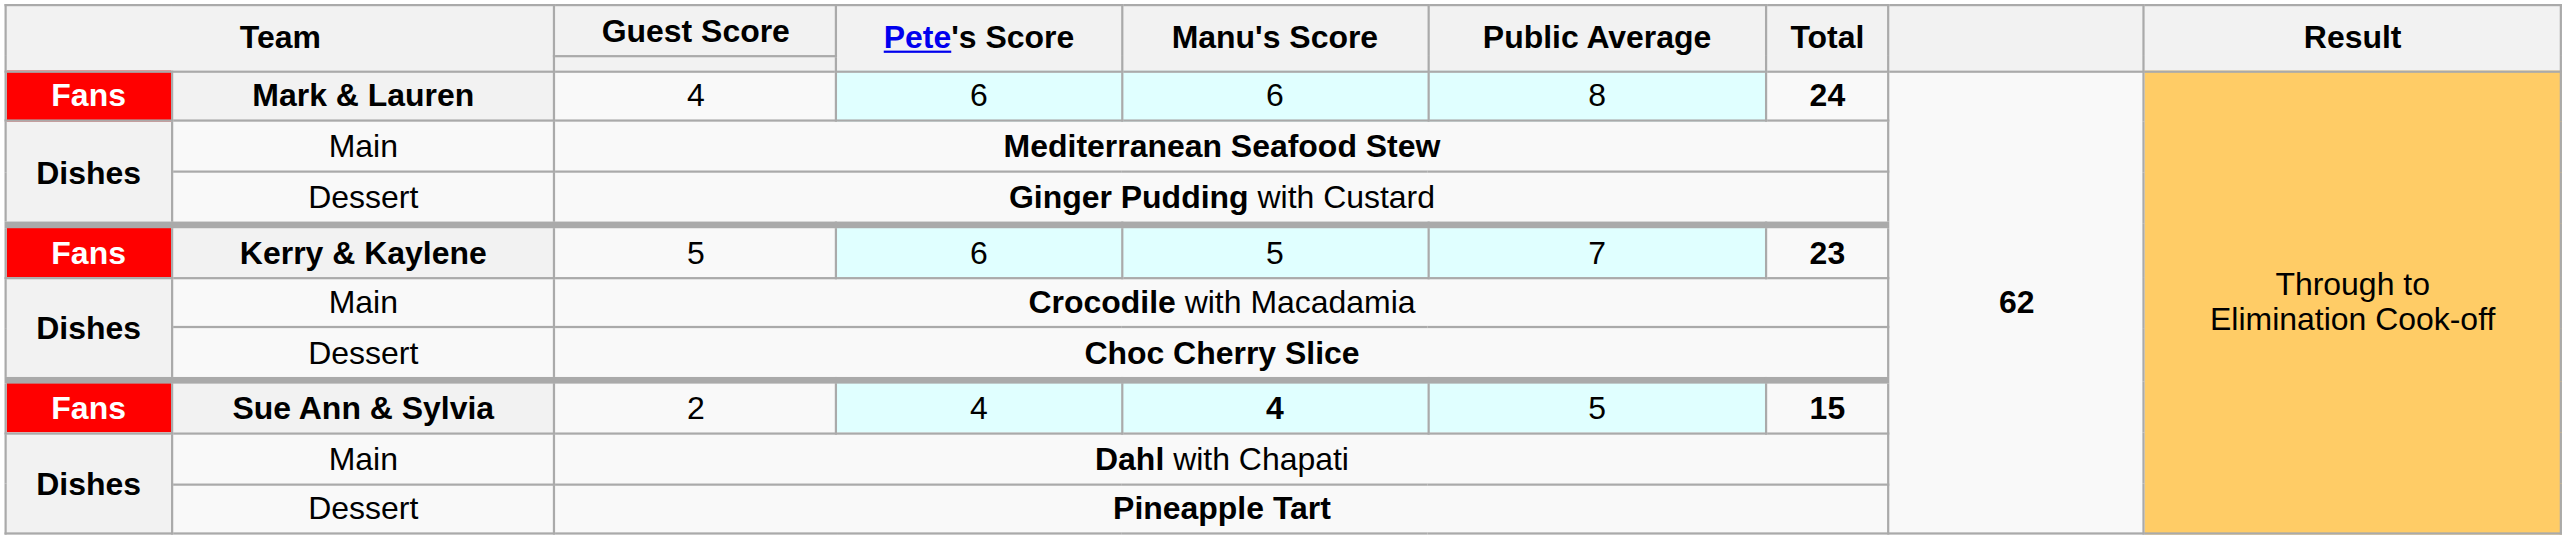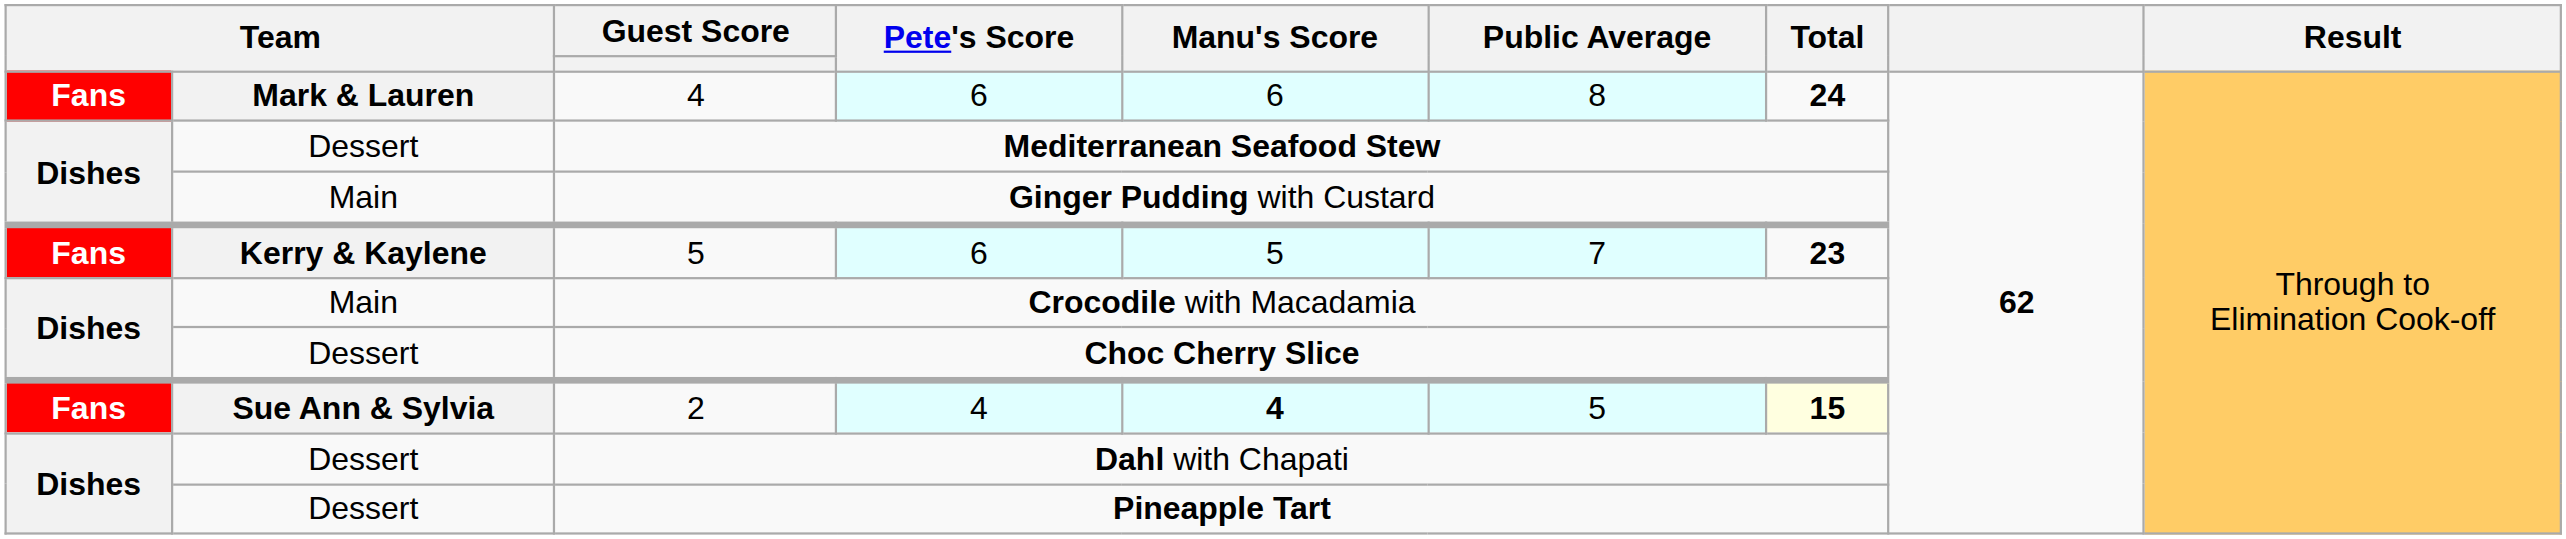 <table class="wikitable plainrowheaders" style="margin:1em auto; text-align:center; font-size:90%; width:80em;">
 <tr>
 <th colspan="2" rowspan="2" scope="col">Team</th>
 <th scope="col">Guest Score</th>
 <th rowspan="2"><a href='#'>Pete</a>'s Score</th>
 <th rowspan="2">Manu's Score</th>
 <th rowspan="2">Public Average</th>
 <th rowspan="2" scope="col">Total<br><small></small></th>
 <th rowspan="2"></th>
 <th rowspan="2">Result</th>
 </tr>
 <tr>
 <th scope="col"></th>
 </tr>
 <tr>
 <th style="text-align:center; background:red; color:white;"><strong>Fans</strong></th>
 <th rowspan="1">Mark & Lauren</th>
 <td rowspan="1">4</td>
 <td rowspan="1" bgcolor="#e0ffff">6</td>
 <td rowspan="1" bgcolor="#e0ffff">6</td>
 <td rowspan="1" bgcolor="#e0ffff">8</td>
 <td rowspan="1"><strong>24</strong></td>
 <td rowspan="9" style="width:10%"><strong>62</strong></td>
 <td rowspan="9" style="text-align:center; background:#FFCC66;">Through to <br> Elimination Cook-off</td>
 </tr>
 <tr>
 <th colspan="1" rowspan="2">Dishes</th>
-<td>Main</td>
+<td>Dessert</td>
 <td colspan="5"><strong>Mediterranean Seafood Stew</strong></td>
 </tr>
 <tr>
-<td>Dessert</td>
+<td>Main</td>
 <td colspan="5"><strong>Ginger Pudding</strong> with Custard</td>
 </tr>
 <tr style="border-top:3px solid #aaa;">
 <th style="text-align:center; background:red; color:white;"><strong>Fans</strong></th>
 <th rowspan="1">Kerry & Kaylene</th>
 <td rowspan="1">5</td>
 <td rowspan="1" bgcolor="#e0ffff">6</td>
 <td rowspan="1" bgcolor="#e0ffff">5</td>
 <td rowspan="1" bgcolor="#e0ffff">7</td>
 <td rowspan="1"><strong>23</strong></td>
 </tr>
 <tr>
 <th colspan="1" rowspan="2">Dishes</th>
 <td>Main</td>
 <td colspan="5"><strong>Crocodile</strong> with Macadamia</td>
 </tr>
 <tr>
 <td>Dessert</td>
 <td colspan="5"><strong>Choc Cherry Slice</strong></td>
 </tr>
 <tr style="border-top:3px solid #aaa;">
 <th style="text-align:center; background:red; color:white;"><strong>Fans</strong></th>
 <th rowspan="1">Sue Ann & Sylvia</th>
 <td rowspan="1">2</td>
 <td rowspan="1" bgcolor="#e0ffff">4</td>
 <td rowspan="1" bgcolor="#e0ffff"><strong>4</strong></td>
 <td rowspan="1" bgcolor="#e0ffff">5</td>
-<td rowspan="1"><strong>15</strong></td>
+<td rowspan="1" style="background: lightyellow;"><strong>15</strong></td>
 </tr>
 <tr>
 <th colspan="1" rowspan="2">Dishes</th>
-<td>Main</td>
+<td>Dessert</td>
 <td colspan="5"><strong>Dahl</strong> with Chapati</td>
 </tr>
 <tr>
 <td>Dessert</td>
 <td colspan="5"><strong>Pineapple Tart</strong></td>
 </tr>
 </table>
